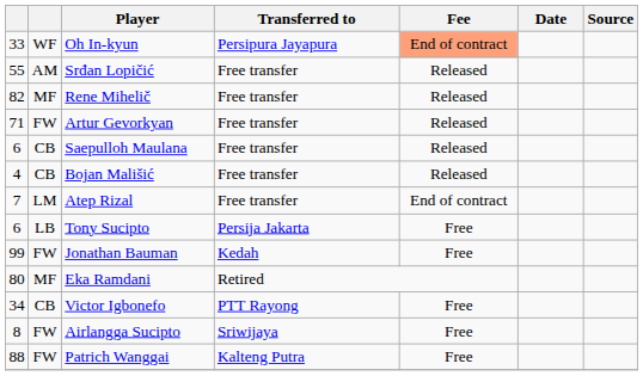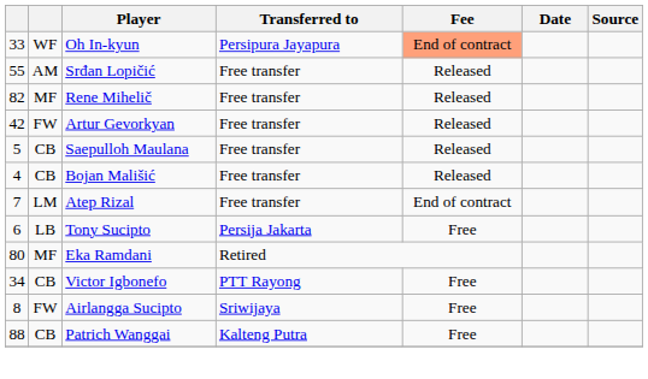 <table class="wikitable plainrowheaders sortable" style="font-size:95%">
 <tr>
 <th></th>
 <th></th>
 <th scope="col" style="width:200px;"><strong>Player</strong></th>
 <th scope="col" style="width:250px;"><strong>Transferred to</strong></th>
 <th scope="col" style="width:150px;"><strong>Fee</strong></th>
 <th scope="col" style="width:78px;"><strong>Date</strong></th>
 <th><strong>Source</strong></th>
 </tr>
 <tr>
 <td align="center">33</td>
 <td align="center">WF</td>
 <td> <a href='#'>Oh In-kyun</a></td>
 <td> <a href='#'>Persipura Jayapura</a></td>
 <td align="center" style="background: lightsalmon;">End of contract</td>
 <td align="center"></td>
 <td align="center"></td>
 </tr>
 <tr>
 <td align="center">55</td>
 <td align="center">AM</td>
 <td> <a href='#'>Srđan Lopičić</a></td>
 <td>Free transfer</td>
 <td align="center">Released</td>
 <td align="center"></td>
 <td align="center"></td>
 </tr>
 <tr>
 <td align="center">82</td>
 <td align="center">MF</td>
 <td> <a href='#'>Rene Mihelič</a></td>
 <td>Free transfer</td>
 <td align="center">Released</td>
 <td align="center"></td>
 <td align="center"></td>
 </tr>
 <tr>
-<td align="center">71</td>
+<td align="center">42</td>
 <td align="center">FW</td>
 <td> <a href='#'>Artur Gevorkyan</a></td>
 <td>Free transfer</td>
 <td align="center">Released</td>
 <td align="center"></td>
 <td align="center"></td>
 </tr>
 <tr>
-<td align="center">6</td>
+<td align="center">5</td>
 <td align="center">CB</td>
 <td> <a href='#'>Saepulloh Maulana</a></td>
 <td>Free transfer</td>
 <td align="center">Released</td>
 <td align="center"></td>
 <td align="center"></td>
 </tr>
 <tr>
 <td align=center>4</td>
 <td align=center>CB</td>
 <td> <a href='#'>Bojan Mališić</a></td>
 <td>Free transfer</td>
 <td align=center>Released</td>
 <td align=center></td>
 <td align=center></td>
 </tr>
 <tr>
 <td align=center>7</td>
 <td align=center>LM</td>
 <td> <a href='#'>Atep Rizal</a></td>
 <td>Free transfer</td>
 <td align=center>End of contract</td>
 <td align=center></td>
 <td align=center></td>
 </tr>
 <tr>
 <td align=center>6</td>
 <td align=center>LB</td>
 <td> <a href='#'>Tony Sucipto</a></td>
 <td> <a href='#'>Persija Jakarta</a></td>
 <td align=center>Free</td>
 <td align=center></td>
 <td align=center></td>
 </tr>
 <tr>
-<td align=center>99</td>
-<td align=center>FW</td>
-<td> <a href='#'>Jonathan Bauman</a></td>
-<td> <a href='#'>Kedah</a></td>
-<td align=center>Free</td>
-<td align=center></td>
-<td align=center></td>
-</tr>
-<tr>
 <td align=center>80</td>
 <td align=center>MF</td>
 <td> <a href='#'>Eka Ramdani</a></td>
 <td colspan="2">Retired</td>
 <td align=center></td>
 <td align=center></td>
 </tr>
 <tr>
 <td align=center>34</td>
 <td align=center>CB</td>
 <td> <a href='#'>Victor Igbonefo</a></td>
 <td> <a href='#'>PTT Rayong</a></td>
 <td align=center>Free</td>
 <td align=center></td>
 <td align=center></td>
 </tr>
 <tr>
 <td align=center>8</td>
 <td align=center>FW</td>
 <td> <a href='#'>Airlangga Sucipto</a></td>
 <td> <a href='#'>Sriwijaya</a></td>
 <td align=center>Free</td>
 <td align=center></td>
 <td align=center></td>
 </tr>
 <tr>
 <td align=center>88</td>
-<td align=center>FW</td>
+<td align="center">CB</td>
 <td> <a href='#'>Patrich Wanggai</a></td>
 <td> <a href='#'>Kalteng Putra</a></td>
 <td align=center>Free</td>
 <td align=center></td>
 <td align=center></td>
 </tr>
 <tr>
 </tr>
 </table>
